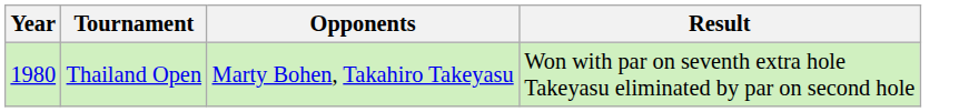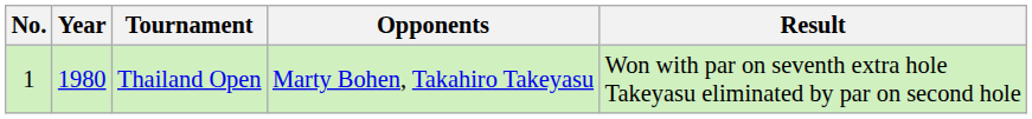 <table class="wikitable" style="font-size:95%;">
 <tr>
+<th>No.</th>
 <th>Year</th>
 <th>Tournament</th>
 <th>Opponents</th>
 <th>Result</th>
 </tr>
 <tr style="background:#D0F0C0;">
+<td align=center>1</td>
 <td><a href='#'>1980</a></td>
 <td><a href='#'>Thailand Open</a></td>
 <td> <a href='#'>Marty Bohen</a>,  <a href='#'>Takahiro Takeyasu</a></td>
 <td>Won with par on seventh extra hole<br>Takeyasu eliminated by par on second hole</td>
 </tr>
 </table>
